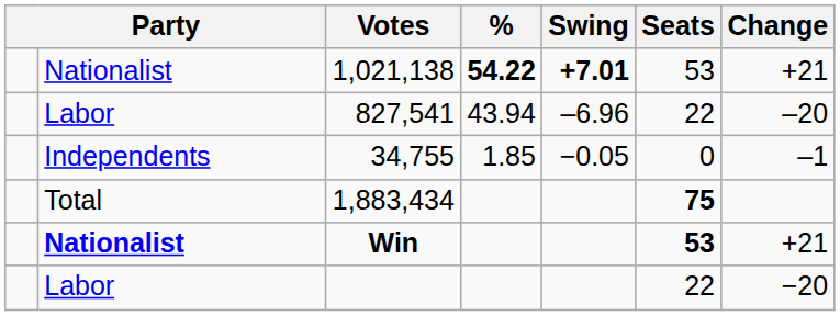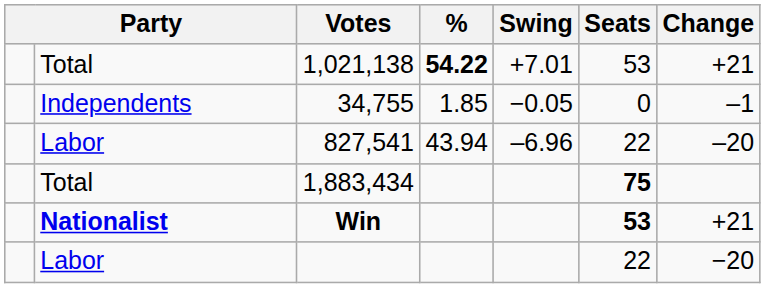 <table class="wikitable">
 <tr>
 <th colspan=2 style="width:180px">Party</th>
 <th style="width:70px">Votes</th>
 <th style="width:40px">%</th>
 <th style="width:40px">Swing</th>
 <th style="width:40px">Seats</th>
 <th style="width:40px">Change</th>
 </tr>
 <tr>
 <td> </td>
-<td><a href='#'>Nationalist</a></td>
+<td>Total</td>
 <td style="text-align:right">1,021,138</td>
 <td style="text-align:right"><strong>54.22</strong></td>
-<td style="text-align:right"><strong>+7.01</strong></td>
+<td style="text-align:right">+7.01</td>
 <td style="text-align:right">53</td>
 <td style="text-align:right">+21</td>
+</tr>
+<tr>
+<td> </td>
+<td><a href='#'>Independents</a></td>
+<td style="text-align:right">34,755</td>
+<td style="text-align:right">1.85</td>
+<td style="text-align:right">−0.05</td>
+<td style="text-align:right">0</td>
+<td style="text-align:right">–1</td>
 </tr>
 <tr>
 <td> </td>
 <td><a href='#'>Labor</a></td>
 <td style="text-align:right">827,541</td>
 <td style="text-align:right">43.94</td>
 <td style="text-align:right">–6.96</td>
 <td style="text-align:right">22</td>
 <td style="text-align:right">–20</td>
-</tr>
-<tr>
-<td> </td>
-<td><a href='#'>Independents</a></td>
-<td style="text-align:right">34,755</td>
-<td style="text-align:right">1.85</td>
-<td style="text-align:right">−0.05</td>
-<td style="text-align:right">0</td>
-<td style="text-align:right">–1</td>
 </tr>
 <tr>
 <td> </td>
 <td>Total</td>
 <td style="text-align:right">1,883,434</td>
 <td style="text-align:right"> </td>
 <td style="text-align:right"> </td>
 <td style="text-align:right"><strong>75</strong></td>
 <td style="text-align:right"></td>
 </tr>
 <tr>
 <td> </td>
 <td><strong><a href='#'>Nationalist</a></strong></td>
 <td style="text-align:center"><strong>Win</strong></td>
 <td style="text-align:right"></td>
 <td style="text-align:right"></td>
 <td style="text-align:right"><strong>53</strong></td>
 <td style="text-align:right">+21</td>
 </tr>
 <tr>
 <td> </td>
 <td><a href='#'>Labor</a></td>
 <td style="text-align:center"></td>
 <td style="text-align:right"></td>
 <td style="text-align:right"></td>
 <td style="text-align:right">22</td>
 <td style="text-align:right">−20</td>
 </tr>
 </table>
